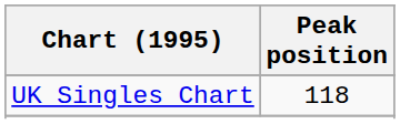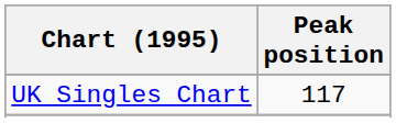 <table class="wikitable sortable" style="text-align:left">
 <tr>
 <th align="left">Chart (1995)</th>
 <th align="left">Peak<br>position</th>
 </tr>
 <tr>
 </tr>
 <tr>
 <td align="left"><a href='#'>UK Singles Chart</a></td>
-<td align="center">118</td>
+<td align="center">117</td>
 </tr>
 <tr>
 </tr>
 <tr>
 </tr>
 <tr>
 </tr>
 </table>
